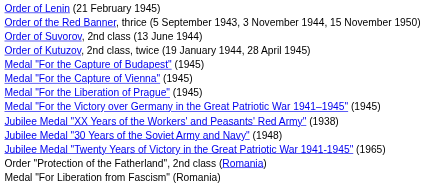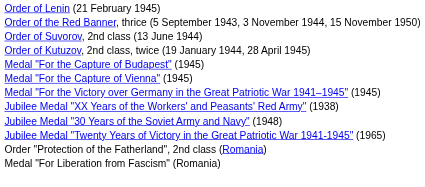 <table>
 <tr>
 <td></td>
 <td><a href='#'>Order of Lenin</a> (21 February 1945)</td>
 </tr>
 <tr>
 <td></td>
 <td><a href='#'>Order of the Red Banner</a>, thrice (5 September 1943, 3 November 1944, 15 November 1950)</td>
 </tr>
 <tr>
 <td></td>
 <td><a href='#'>Order of Suvorov</a>, 2nd class (13 June 1944)</td>
 </tr>
 <tr>
 <td></td>
 <td><a href='#'>Order of Kutuzov</a>, 2nd class, twice (19 January 1944, 28 April 1945)</td>
 </tr>
 <tr>
 <td></td>
 <td><a href='#'>Medal "For the Capture of Budapest"</a> (1945)</td>
 </tr>
 <tr>
 <td></td>
 <td><a href='#'>Medal "For the Capture of Vienna"</a> (1945)</td>
-</tr>
-<tr>
-<td></td>
-<td><a href='#'>Medal "For the Liberation of Prague"</a> (1945)</td>
 </tr>
 <tr>
 <td></td>
 <td><a href='#'>Medal "For the Victory over Germany in the Great Patriotic War 1941–1945"</a> (1945)</td>
 </tr>
 <tr>
 <td></td>
 <td><a href='#'>Jubilee Medal "XX Years of the Workers' and Peasants' Red Army"</a> (1938)</td>
 </tr>
 <tr>
 <td></td>
 <td><a href='#'>Jubilee Medal "30 Years of the Soviet Army and Navy"</a> (1948)</td>
 </tr>
 <tr>
 <td></td>
 <td><a href='#'>Jubilee Medal "Twenty Years of Victory in the Great Patriotic War 1941-1945"</a> (1965)</td>
 </tr>
 <tr>
 <td></td>
 <td>Order "Protection of the Fatherland", 2nd class (<a href='#'>Romania</a>)</td>
 </tr>
 <tr>
 <td></td>
 <td>Medal "For Liberation from Fascism" (Romania)</td>
 </tr>
 <tr>
 </tr>
 </table>
